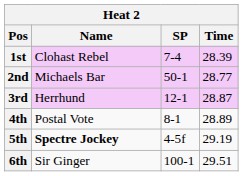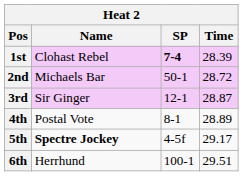 <table class="wikitable">
 <tr>
 <th colspan="6">Heat 2</th>
 </tr>
 <tr>
 <th width=20>Pos</th>
 <th width=150>Name</th>
 <th width=40>SP</th>
 <th width=40>Time</th>
 </tr>
 <tr style="background: #f4caf9;">
 <th>1st</th>
 <td>Clohast Rebel</td>
-<td>7-4</td>
+<td><strong>7-4</strong></td>
 <td>28.39</td>
 </tr>
 <tr style="background: #f4caf9;">
 <th>2nd</th>
 <td>Michaels Bar</td>
 <td>50-1</td>
-<td>28.77</td>
+<td>28.72</td>
 </tr>
 <tr style="background: #f4caf9;">
 <th>3rd</th>
-<td>Herrhund</td>
+<td>Sir Ginger</td>
 <td>12-1</td>
 <td>28.87</td>
 </tr>
 <tr>
 <th>4th</th>
 <td>Postal Vote</td>
 <td>8-1</td>
 <td>28.89</td>
 </tr>
 <tr>
 <th>5th</th>
 <td><strong>Spectre Jockey</strong></td>
 <td>4-5f</td>
-<td>29.19</td>
+<td>29.17</td>
 </tr>
 <tr>
 <th>6th</th>
-<td>Sir Ginger</td>
+<td>Herrhund</td>
 <td>100-1</td>
 <td>29.51</td>
 </tr>
 </table>
